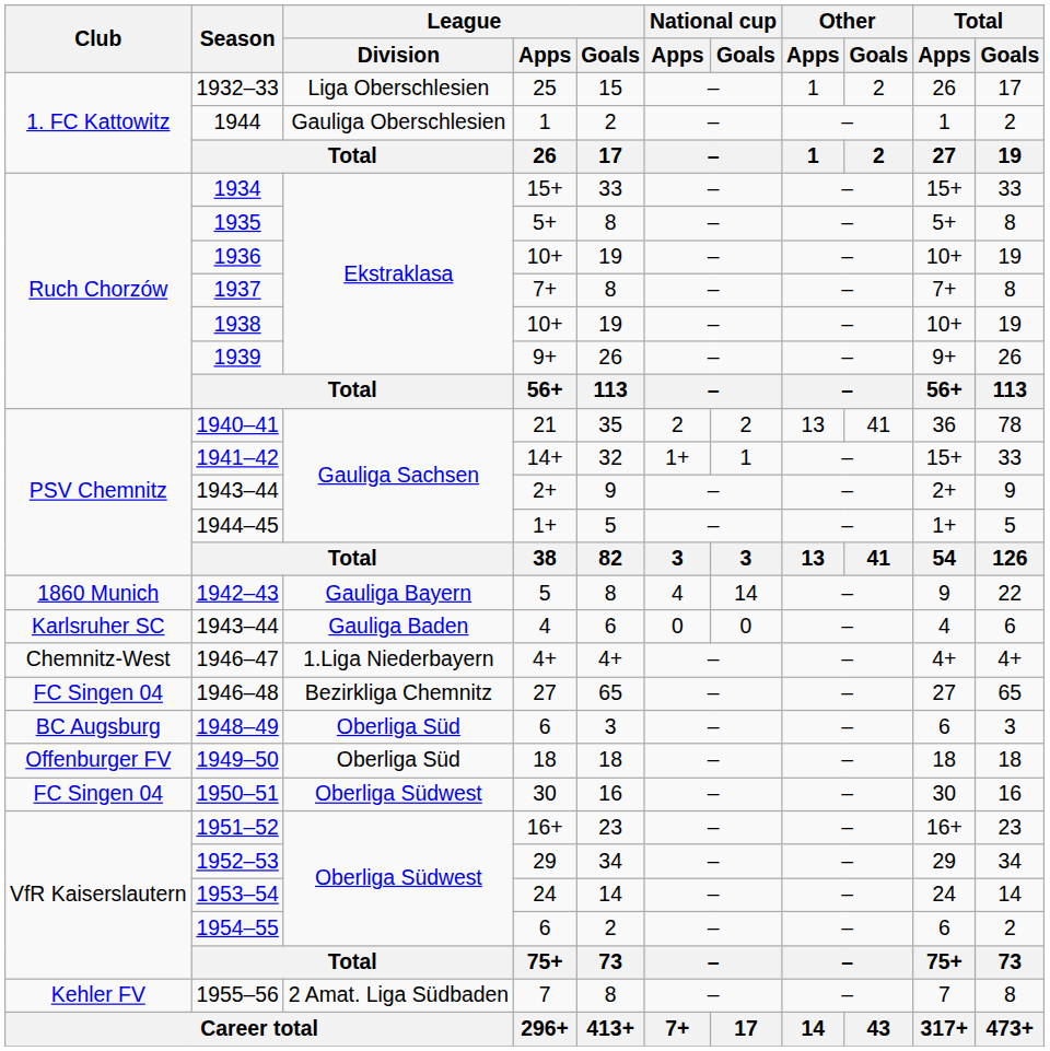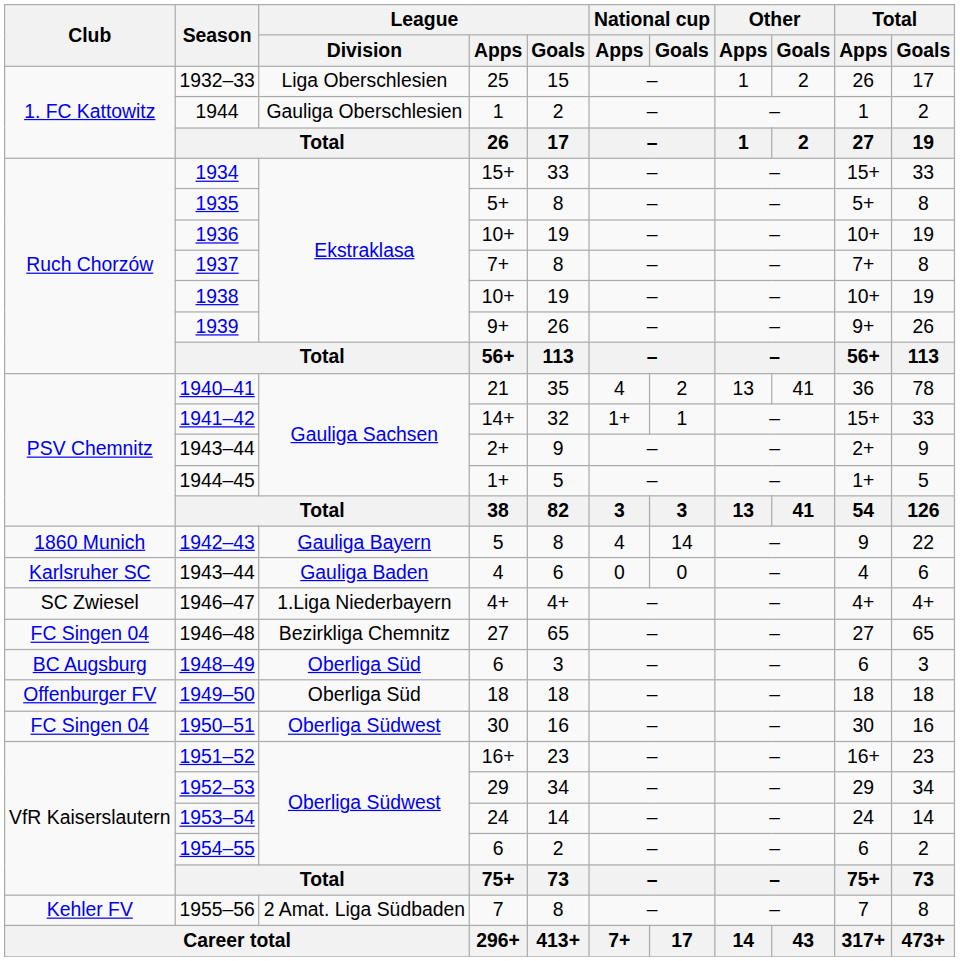 <table class="wikitable" style="text-align:center">
 <tr>
 <th rowspan="2">Club</th>
 <th rowspan="2">Season</th>
 <th colspan="3">League</th>
 <th colspan="2">National cup</th>
 <th colspan="2">Other</th>
 <th colspan="2">Total</th>
 </tr>
 <tr>
 <th>Division</th>
 <th>Apps</th>
 <th>Goals</th>
 <th>Apps</th>
 <th>Goals</th>
 <th>Apps</th>
 <th>Goals</th>
 <th>Apps</th>
 <th>Goals</th>
 </tr>
 <tr>
 <td rowspan="3"><a href='#'>1. FC Kattowitz</a></td>
 <td>1932–33</td>
 <td>Liga Oberschlesien</td>
 <td>25</td>
 <td>15</td>
 <td colspan="2">–</td>
 <td>1</td>
 <td>2</td>
 <td>26</td>
 <td>17</td>
 </tr>
 <tr>
 <td>1944</td>
 <td>Gauliga Oberschlesien</td>
 <td>1</td>
 <td>2</td>
 <td colspan="2">–</td>
 <td colspan="2">–</td>
 <td>1</td>
 <td>2</td>
 </tr>
 <tr>
 <th colspan="2">Total</th>
 <th>26</th>
 <th>17</th>
 <th colspan="2">–</th>
 <th>1</th>
 <th>2</th>
 <th>27</th>
 <th>19</th>
 </tr>
 <tr>
 <td rowspan="7"><a href='#'>Ruch Chorzów</a></td>
 <td><a href='#'>1934</a></td>
 <td rowspan="6"><a href='#'>Ekstraklasa</a></td>
 <td>15+</td>
 <td>33</td>
 <td colspan="2">–</td>
 <td colspan="2">–</td>
 <td>15+</td>
 <td>33</td>
 </tr>
 <tr>
 <td><a href='#'>1935</a></td>
 <td>5+</td>
 <td>8</td>
 <td colspan="2">–</td>
 <td colspan="2">–</td>
 <td>5+</td>
 <td>8</td>
 </tr>
 <tr>
 <td><a href='#'>1936</a></td>
 <td>10+</td>
 <td>19</td>
 <td colspan="2">–</td>
 <td colspan="2">–</td>
 <td>10+</td>
 <td>19</td>
 </tr>
 <tr>
 <td><a href='#'>1937</a></td>
 <td>7+</td>
 <td>8</td>
 <td colspan="2">–</td>
 <td colspan="2">–</td>
 <td>7+</td>
 <td>8</td>
 </tr>
 <tr>
 <td><a href='#'>1938</a></td>
 <td>10+</td>
 <td>19</td>
 <td colspan="2">–</td>
 <td colspan="2">–</td>
 <td>10+</td>
 <td>19</td>
 </tr>
 <tr>
 <td><a href='#'>1939</a></td>
 <td>9+</td>
 <td>26</td>
 <td colspan="2">–</td>
 <td colspan="2">–</td>
 <td>9+</td>
 <td>26</td>
 </tr>
 <tr>
 <th colspan="2">Total</th>
 <th>56+</th>
 <th>113</th>
 <th colspan="2">–</th>
 <th colspan="2">–</th>
 <th>56+</th>
 <th>113</th>
 </tr>
 <tr>
 <td rowspan="5"><a href='#'>PSV Chemnitz</a></td>
 <td><a href='#'>1940–41</a></td>
 <td rowspan="4"><a href='#'>Gauliga Sachsen</a></td>
 <td>21</td>
 <td>35</td>
-<td>2</td>
+<td>4</td>
 <td>2</td>
 <td>13</td>
 <td>41</td>
 <td>36</td>
 <td>78</td>
 </tr>
 <tr>
 <td><a href='#'>1941–42</a></td>
 <td>14+</td>
 <td>32</td>
 <td>1+</td>
 <td>1</td>
 <td colspan="2">–</td>
 <td>15+</td>
 <td>33</td>
 </tr>
 <tr>
 <td>1943–44</td>
 <td>2+</td>
 <td>9</td>
 <td colspan="2">–</td>
 <td colspan="2">–</td>
 <td>2+</td>
 <td>9</td>
 </tr>
 <tr>
 <td>1944–45</td>
 <td>1+</td>
 <td>5</td>
 <td colspan="2">–</td>
 <td colspan="2">–</td>
 <td>1+</td>
 <td>5</td>
 </tr>
 <tr>
 <th colspan="2">Total</th>
 <th>38</th>
 <th>82</th>
 <th>3</th>
 <th>3</th>
 <th>13</th>
 <th>41</th>
 <th>54</th>
 <th>126</th>
 </tr>
 <tr>
 <td><a href='#'>1860 Munich</a></td>
 <td><a href='#'>1942–43</a></td>
 <td><a href='#'>Gauliga Bayern</a></td>
 <td>5</td>
 <td>8</td>
 <td>4</td>
 <td>14</td>
 <td colspan="2">–</td>
 <td>9</td>
 <td>22</td>
 </tr>
 <tr>
 <td><a href='#'>Karlsruher SC</a></td>
 <td>1943–44</td>
 <td><a href='#'>Gauliga Baden</a></td>
 <td>4</td>
 <td>6</td>
 <td>0</td>
 <td>0</td>
 <td colspan="2">–</td>
 <td>4</td>
 <td>6</td>
 </tr>
 <tr>
-<td>Chemnitz-West</td>
+<td>SC Zwiesel</td>
 <td>1946–47</td>
 <td>1.Liga Niederbayern</td>
 <td>4+</td>
 <td>4+</td>
 <td colspan="2">–</td>
 <td colspan="2">–</td>
 <td>4+</td>
 <td>4+</td>
 </tr>
 <tr>
 <td><a href='#'>FC Singen 04</a></td>
 <td>1946–48</td>
 <td>Bezirkliga Chemnitz</td>
 <td>27</td>
 <td>65</td>
 <td colspan="2">–</td>
 <td colspan="2">–</td>
 <td>27</td>
 <td>65</td>
 </tr>
 <tr>
 <td><a href='#'>BC Augsburg</a></td>
 <td><a href='#'>1948–49</a></td>
 <td><a href='#'>Oberliga Süd</a></td>
 <td>6</td>
 <td>3</td>
 <td colspan="2">–</td>
 <td colspan="2">–</td>
 <td>6</td>
 <td>3</td>
 </tr>
 <tr>
 <td><a href='#'>Offenburger FV</a></td>
 <td><a href='#'>1949–50</a></td>
 <td>Oberliga Süd</td>
 <td>18</td>
 <td>18</td>
 <td colspan="2">–</td>
 <td colspan="2">–</td>
 <td>18</td>
 <td>18</td>
 </tr>
 <tr>
 <td><a href='#'>FC Singen 04</a></td>
 <td><a href='#'>1950–51</a></td>
 <td><a href='#'>Oberliga Südwest</a></td>
 <td>30</td>
 <td>16</td>
 <td colspan="2">–</td>
 <td colspan="2">–</td>
 <td>30</td>
 <td>16</td>
 </tr>
 <tr>
 <td rowspan="5">VfR Kaiserslautern</td>
 <td><a href='#'>1951–52</a></td>
 <td rowspan="4"><a href='#'>Oberliga Südwest</a></td>
 <td>16+</td>
 <td>23</td>
 <td colspan="2">–</td>
 <td colspan="2">–</td>
 <td>16+</td>
 <td>23</td>
 </tr>
 <tr>
 <td><a href='#'>1952–53</a></td>
 <td>29</td>
 <td>34</td>
 <td colspan="2">–</td>
 <td colspan="2">–</td>
 <td>29</td>
 <td>34</td>
 </tr>
 <tr>
 <td><a href='#'>1953–54</a></td>
 <td>24</td>
 <td>14</td>
 <td colspan="2">–</td>
 <td colspan="2">–</td>
 <td>24</td>
 <td>14</td>
 </tr>
 <tr>
 <td><a href='#'>1954–55</a></td>
 <td>6</td>
 <td>2</td>
 <td colspan="2">–</td>
 <td colspan="2">–</td>
 <td>6</td>
 <td>2</td>
 </tr>
 <tr>
 <th colspan="2">Total</th>
 <th>75+</th>
 <th>73</th>
 <th colspan="2">–</th>
 <th colspan="2">–</th>
 <th>75+</th>
 <th>73</th>
 </tr>
 <tr>
 <td><a href='#'>Kehler FV</a></td>
 <td>1955–56</td>
 <td>2 Amat. Liga Südbaden</td>
 <td>7</td>
 <td>8</td>
 <td colspan="2">–</td>
 <td colspan="2">–</td>
 <td>7</td>
 <td>8</td>
 </tr>
 <tr>
 <th colspan="3">Career total</th>
 <th>296+</th>
 <th>413+</th>
 <th>7+</th>
 <th>17</th>
 <th>14</th>
 <th>43</th>
 <th>317+</th>
 <th>473+</th>
 </tr>
 </table>
